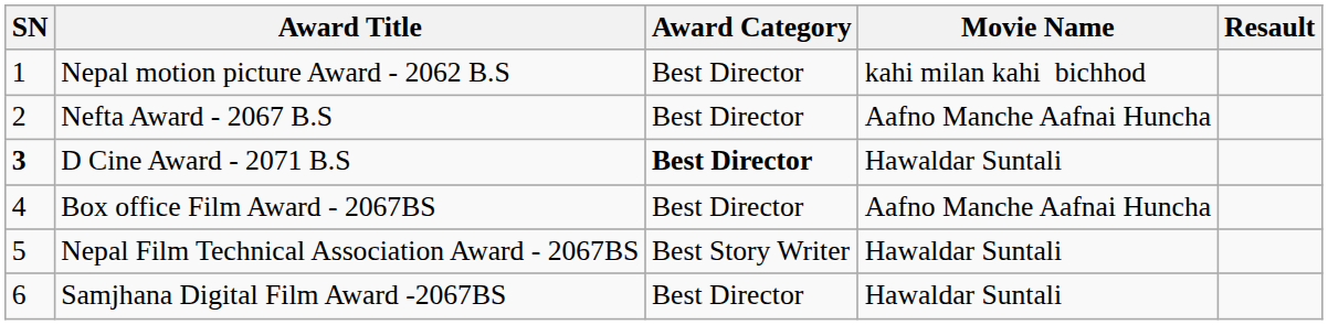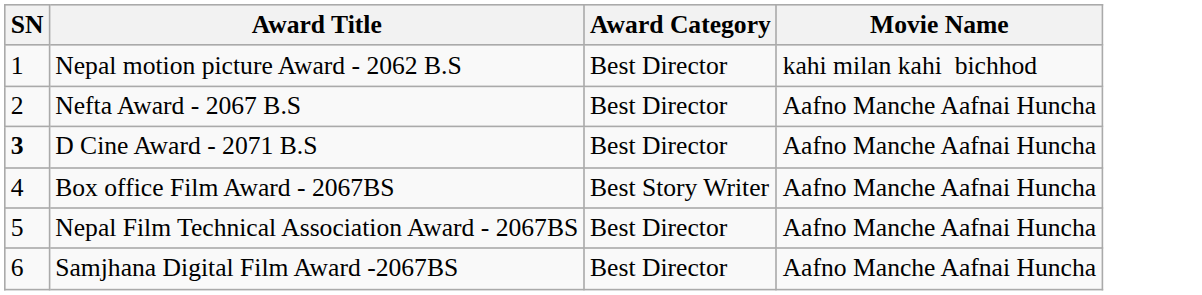 <table class="wikitable sortable">
 <tr>
 <th>SN</th>
 <th>Award Title</th>
 <th>Award Category</th>
 <th>Movie Name</th>
-<th>Resault</th>
 </tr>
 <tr>
 <td>1</td>
 <td>Nepal motion picture Award - 2062 B.S</td>
 <td>Best Director</td>
 <td>kahi milan kahi  bichhod</td>
-<td></td>
 </tr>
 <tr>
 <td>2</td>
 <td>Nefta Award - 2067 B.S</td>
 <td>Best Director</td>
 <td>Aafno Manche Aafnai Huncha</td>
-<td></td>
 </tr>
 <tr>
 <td><strong>3</strong></td>
 <td>D Cine Award - 2071 B.S</td>
-<td><strong>Best Director</strong></td>
-<td>Hawaldar Suntali</td>
-<td></td>
+<td>Best Director</td>
+<td>Aafno Manche Aafnai Huncha</td>
 </tr>
 <tr>
 <td>4</td>
 <td>Box office Film Award - 2067BS</td>
-<td>Best Director</td>
+<td>Best Story Writer</td>
 <td>Aafno Manche Aafnai Huncha</td>
-<td></td>
 </tr>
 <tr>
 <td>5</td>
 <td>Nepal Film Technical Association Award - 2067BS</td>
-<td>Best Story Writer</td>
-<td>Hawaldar Suntali</td>
-<td></td>
+<td>Best Director</td>
+<td>Aafno Manche Aafnai Huncha</td>
 </tr>
 <tr>
 <td>6</td>
 <td>Samjhana Digital Film Award -2067BS</td>
 <td>Best Director</td>
-<td>Hawaldar Suntali</td>
-<td></td>
+<td>Aafno Manche Aafnai Huncha</td>
 </tr>
 </table>
